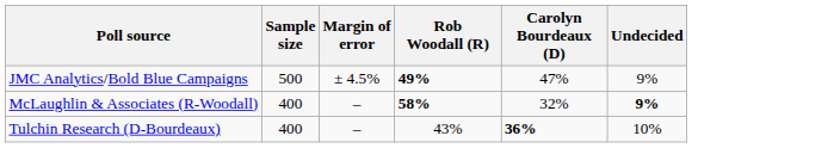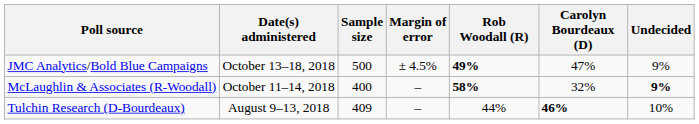 <table class="wikitable">
 <tr>
 <th>Poll source</th>
+<th>Date(s)<br>administered</th>
 <th>Sample<br>size</th>
 <th>Margin of<br>error</th>
 <th style="width:100px;">Rob<br>Woodall (R)</th>
 <th style="width:100px;">Carolyn<br>Bourdeaux (D)</th>
 <th>Undecided</th>
 </tr>
 <tr>
 <td><a href='#'>JMC Analytics</a>/<a href='#'>Bold Blue Campaigns</a></td>
+<td align=center>October 13–18, 2018</td>
 <td align=center>500</td>
 <td align=center>± 4.5%</td>
 <td><strong>49%</strong></td>
 <td align=center>47%</td>
 <td align=center>9%</td>
 </tr>
 <tr>
 <td><a href='#'>McLaughlin & Associates (R-Woodall)</a></td>
+<td align=center>October 11–14, 2018</td>
 <td align=center>400</td>
 <td align=center>–</td>
 <td><strong>58%</strong></td>
 <td align=center>32%</td>
 <td align=center><strong>9%</strong></td>
 </tr>
 <tr>
 <td><a href='#'>Tulchin Research (D-Bourdeaux)</a></td>
-<td align=center>400</td>
+<td align=center>August 9–13, 2018</td>
+<td align=center>409</td>
 <td align=center>–</td>
-<td align=center>43%</td>
-<td><strong>36%</strong></td>
+<td align=center>44%</td>
+<td><strong>46%</strong></td>
 <td align=center>10%</td>
 </tr>
 </table>
